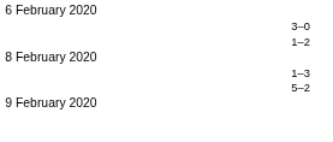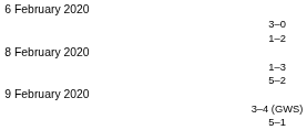 <table style="width:100%;" cellspacing="1">
 <tr>
 <th width=25%></th>
 <th width=2%></th>
 <th width=6%></th>
 <th width=2%></th>
 <th width=25%></th>
 </tr>
 <tr>
 <td>6 February 2020</td>
 </tr>
 <tr style=font-size:90%>
 <td align=right></td>
 <td></td>
 <td align=center>3–0</td>
 <td></td>
 <td></td>
 <td></td>
 </tr>
 <tr style=font-size:90%>
 <td align=right></td>
 <td></td>
 <td align=center>1–2</td>
 <td></td>
 <td></td>
 <td></td>
 </tr>
 <tr>
 <td>8 February 2020</td>
 </tr>
 <tr style=font-size:90%>
 <td align=right></td>
 <td></td>
 <td align=center>1–3</td>
 <td></td>
 <td></td>
 <td></td>
 </tr>
 <tr style=font-size:90%>
 <td align=right></td>
 <td></td>
 <td align=center>5–2</td>
 <td></td>
 <td></td>
 <td></td>
 </tr>
 <tr>
 <td>9 February 2020</td>
 </tr>
+<tr style=font-size:90%>
+<td align=right></td>
+<td></td>
+<td align=center>3–4 (GWS)</td>
+<td></td>
+<td></td>
+<td></td>
+</tr>
+<tr style=font-size:90%>
+<td align=right></td>
+<td></td>
+<td align=center>5–1</td>
+<td></td>
+<td></td>
+<td></td>
+</tr>
 </table>
